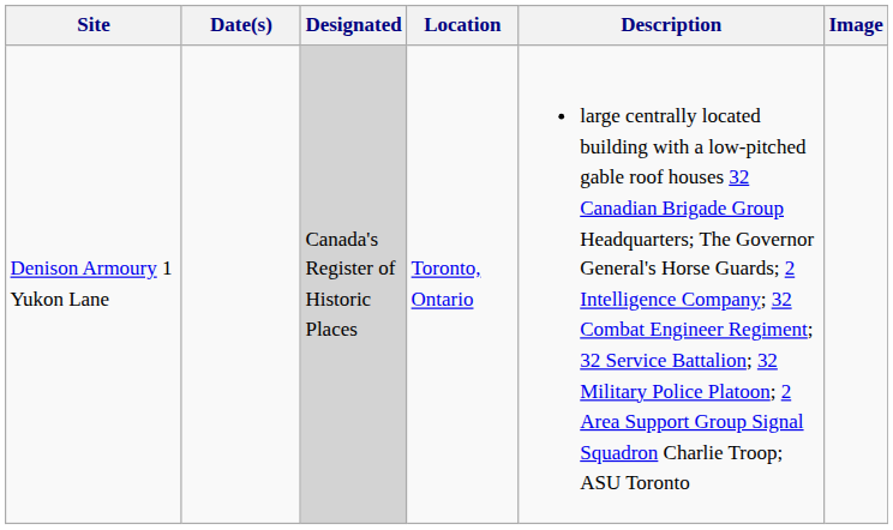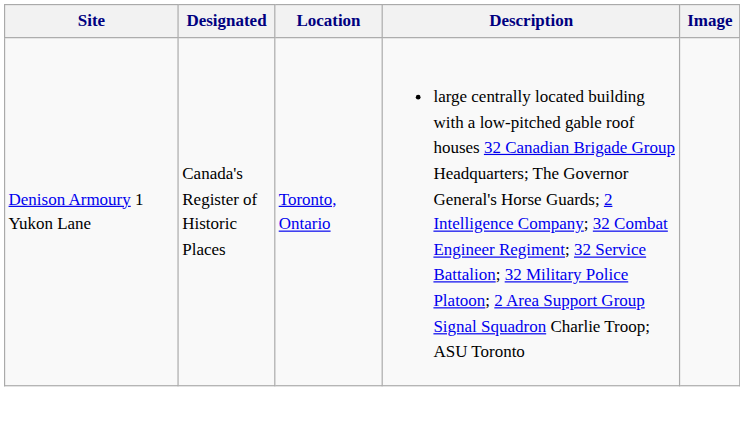 <table class="wikitable sortable" style="font-size:90%; width:100%; border:0; text-align:left; line-height:150%;">
 <tr>
 <th style="background:#f2f2f2; color:navy; width:21%;">Site</th>
-<th style="background:#f2f2f2; color:navy; width:14%;">Date(s)</th>
 <th style="background:#f2f2f2; color:navy; width:9%;">Designated</th>
 <th style="background:#f2f2f2; color:navy; width:13%;">Location</th>
 <th style="background:#f2f2f2; color:navy; width:36%;" class="unsortable">Description</th>
 <th style="background:#f2f2f2; color:navy; width:7%;" class="unsortable">Image</th>
 </tr>
 <tr>
 <td><a href='#'>Denison Armoury</a> 1 Yukon Lane</td>
-<td></td>
-<td style="background: lightgrey;">Canada's Register of Historic Places</td>
+<td>Canada's Register of Historic Places</td>
 <td><a href='#'>Toronto, Ontario</a></td>
 <td><br><ul><li>large centrally located building with a low-pitched gable roof houses <a href='#'>32 Canadian Brigade Group</a> Headquarters; The Governor General's Horse Guards; <a href='#'>2 Intelligence Company</a>; <a href='#'>32 Combat Engineer Regiment</a>; <a href='#'>32 Service Battalion</a>; <a href='#'>32 Military Police Platoon</a>; <a href='#'>2 Area Support Group Signal Squadron</a> Charlie Troop; ASU Toronto</li></ul></td>
 <td></td>
 </tr>
 </table>
